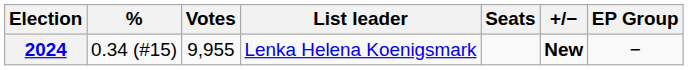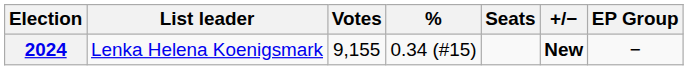 <table class="wikitable" style=text-align:center;">
 <tr>
 <th>Election</th>
+<th>List leader</th>
+<th>Votes</th>
 <th>%</th>
-<th>Votes</th>
-<th>List leader</th>
 <th>Seats</th>
 <th>+/−</th>
 <th>EP Group</th>
 </tr>
 <tr>
 <th><a href='#'>2024</a></th>
+<td><a href='#'>Lenka Helena Koenigsmark</a></td>
+<td>9,155</td>
 <td>0.34 (#15)</td>
-<td>9,955</td>
-<td><a href='#'>Lenka Helena Koenigsmark</a></td>
 <td></td>
 <td><strong>New</strong></td>
 <td>−</td>
 </tr>
 </table>
